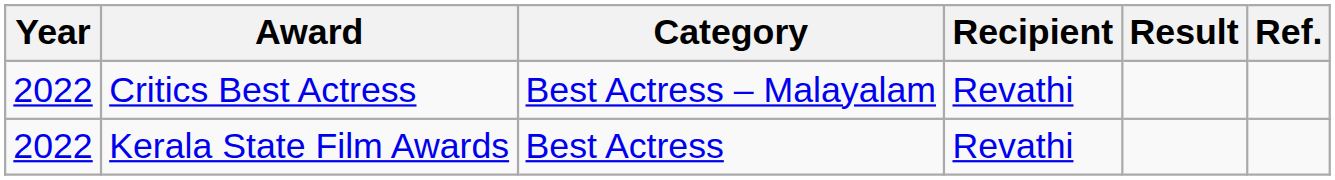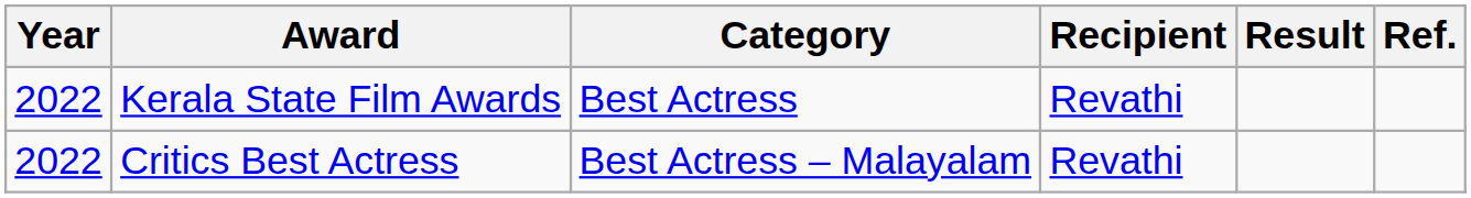 <table class="wikitable">
 <tr>
 <th>Year</th>
 <th>Award</th>
 <th>Category</th>
 <th>Recipient</th>
 <th>Result</th>
 <th>Ref.</th>
 </tr>
 <tr>
 <td><a href='#'>2022</a></td>
+<td><a href='#'>Kerala State Film Awards</a></td>
+<td><a href='#'>Best Actress</a></td>
+<td><a href='#'>Revathi</a></td>
+<td></td>
+<td></td>
+</tr>
+<tr>
+<td><a href='#'>2022</a></td>
 <td><a href='#'>Critics Best Actress</a></td>
 <td><a href='#'>Best Actress – Malayalam</a></td>
 <td><a href='#'>Revathi</a></td>
 <td></td>
 <td></td>
 </tr>
-<tr>
-<td><a href='#'>2022</a></td>
-<td><a href='#'>Kerala State Film Awards</a></td>
-<td><a href='#'>Best Actress</a></td>
-<td><a href='#'>Revathi</a></td>
-<td></td>
-<td></td>
-</tr>
 </table>
